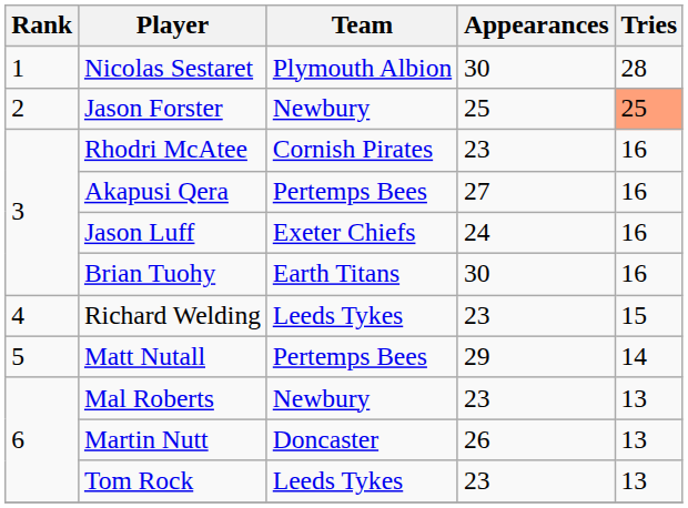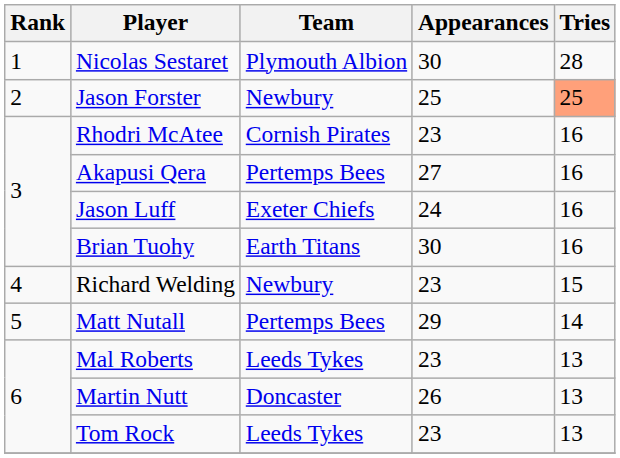 <table class="wikitable">
 <tr>
 <th>Rank</th>
 <th>Player</th>
 <th>Team</th>
 <th>Appearances</th>
 <th>Tries</th>
 </tr>
 <tr>
 <td>1</td>
 <td> <a href='#'>Nicolas Sestaret</a></td>
 <td><a href='#'>Plymouth Albion</a></td>
 <td>30</td>
 <td>28</td>
 </tr>
 <tr>
 <td>2</td>
 <td> <a href='#'>Jason Forster</a></td>
 <td><a href='#'>Newbury</a></td>
 <td>25</td>
 <td style="background: lightsalmon;">25</td>
 </tr>
 <tr>
 <td rowspan=4>3</td>
 <td> <a href='#'>Rhodri McAtee</a></td>
 <td><a href='#'>Cornish Pirates</a></td>
 <td>23</td>
 <td>16</td>
 </tr>
 <tr>
 <td> <a href='#'>Akapusi Qera</a></td>
 <td><a href='#'>Pertemps Bees</a></td>
 <td>27</td>
 <td>16</td>
 </tr>
 <tr>
 <td> <a href='#'>Jason Luff</a></td>
 <td><a href='#'>Exeter Chiefs</a></td>
 <td>24</td>
 <td>16</td>
 </tr>
 <tr>
 <td> <a href='#'>Brian Tuohy</a></td>
 <td><a href='#'>Earth Titans</a></td>
 <td>30</td>
 <td>16</td>
 </tr>
 <tr>
 <td>4</td>
 <td> Richard Welding</td>
-<td><a href='#'>Leeds Tykes</a></td>
+<td><a href='#'>Newbury</a></td>
 <td>23</td>
 <td>15</td>
 </tr>
 <tr>
 <td>5</td>
 <td> <a href='#'>Matt Nutall</a></td>
 <td><a href='#'>Pertemps Bees</a></td>
 <td>29</td>
 <td>14</td>
 </tr>
 <tr>
 <td rowspan=3>6</td>
 <td> <a href='#'>Mal Roberts</a></td>
-<td><a href='#'>Newbury</a></td>
+<td><a href='#'>Leeds Tykes</a></td>
 <td>23</td>
 <td>13</td>
 </tr>
 <tr>
 <td> <a href='#'>Martin Nutt</a></td>
 <td><a href='#'>Doncaster</a></td>
 <td>26</td>
 <td>13</td>
 </tr>
 <tr>
 <td> <a href='#'>Tom Rock</a></td>
 <td><a href='#'>Leeds Tykes</a></td>
 <td>23</td>
 <td>13</td>
 </tr>
 <tr>
 </tr>
 </table>
